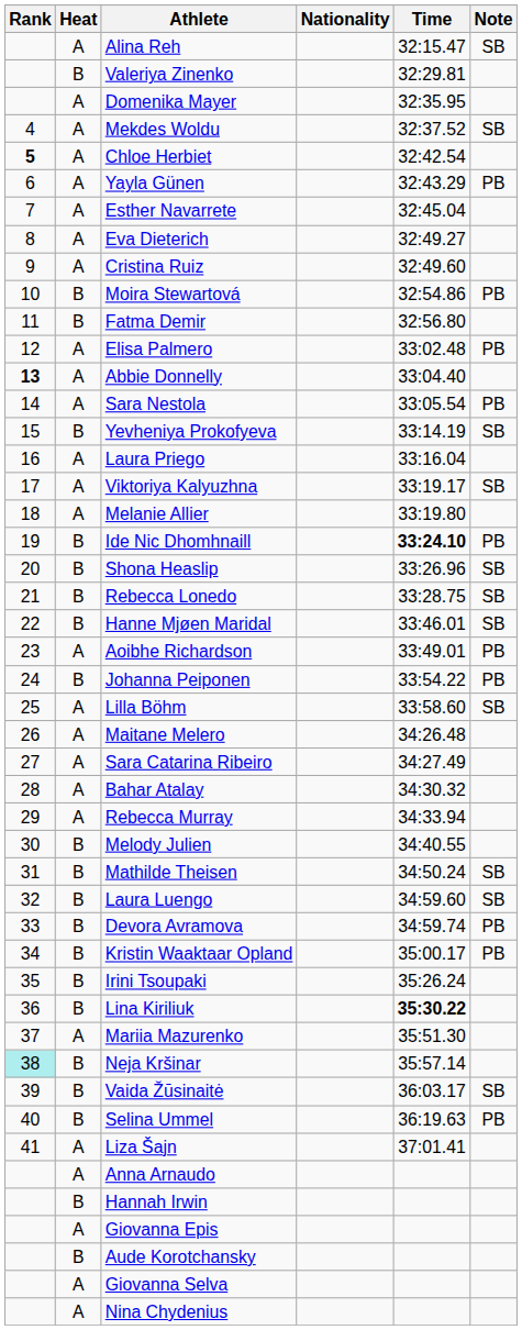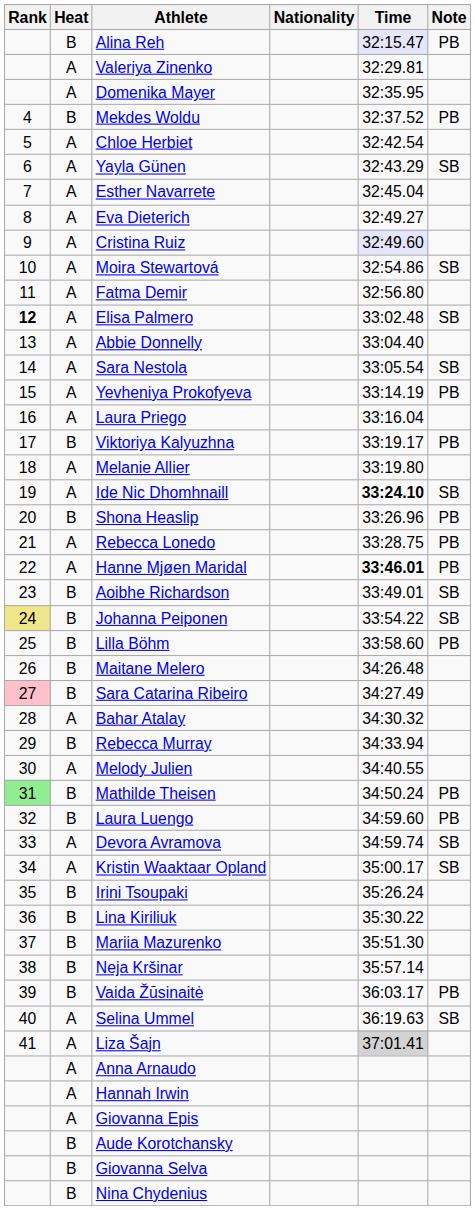 <table class="wikitable sortable" style=" text-align:center; font-size:95%;">
 <tr>
 </tr>
 <tr>
 <th>Rank</th>
 <th>Heat</th>
 <th>Athlete</th>
 <th>Nationality</th>
 <th>Time</th>
 <th>Note</th>
 </tr>
 <tr>
 <td></td>
-<td>A</td>
+<td>B</td>
 <td align=left><a href='#'>Alina Reh</a></td>
 <td align=left></td>
-<td>32:15.47</td>
-<td>SB</td>
+<td style="background: lavender;">32:15.47</td>
+<td>PB</td>
 </tr>
 <tr>
 <td></td>
-<td>B</td>
+<td>A</td>
 <td align=left><a href='#'>Valeriya Zinenko</a></td>
 <td align=left></td>
 <td>32:29.81</td>
 <td></td>
 </tr>
 <tr>
 <td></td>
 <td>A</td>
 <td align=left><a href='#'>Domenika Mayer</a></td>
 <td align=left></td>
 <td>32:35.95</td>
 <td></td>
 </tr>
 <tr>
 <td>4</td>
-<td>A</td>
+<td>B</td>
 <td align=left><a href='#'>Mekdes Woldu</a></td>
 <td align=left></td>
 <td>32:37.52</td>
-<td>SB</td>
+<td>PB</td>
 </tr>
 <tr>
-<td><strong>5</strong></td>
+<td>5</td>
 <td>A</td>
 <td align=left><a href='#'>Chloe Herbiet</a></td>
 <td align=left></td>
 <td>32:42.54</td>
 <td></td>
 </tr>
 <tr>
 <td>6</td>
 <td>A</td>
 <td align=left><a href='#'>Yayla Günen</a></td>
 <td align=left></td>
 <td>32:43.29</td>
-<td>PB</td>
+<td>SB</td>
 </tr>
 <tr>
 <td>7</td>
 <td>A</td>
 <td align=left><a href='#'>Esther Navarrete</a></td>
 <td align=left></td>
 <td>32:45.04</td>
 <td></td>
 </tr>
 <tr>
 <td>8</td>
 <td>A</td>
 <td align=left><a href='#'>Eva Dieterich</a></td>
 <td align=left></td>
 <td>32:49.27</td>
 <td></td>
 </tr>
 <tr>
 <td>9</td>
 <td>A</td>
 <td align=left><a href='#'>Cristina Ruiz</a></td>
 <td align=left></td>
-<td>32:49.60</td>
+<td style="background: lavender;">32:49.60</td>
 <td></td>
 </tr>
 <tr>
 <td>10</td>
-<td>B</td>
+<td>A</td>
 <td align=left><a href='#'>Moira Stewartová</a></td>
 <td align=left></td>
 <td>32:54.86</td>
-<td>PB</td>
+<td>SB</td>
 </tr>
 <tr>
 <td>11</td>
-<td>B</td>
+<td>A</td>
 <td align=left><a href='#'>Fatma Demir</a></td>
 <td align=left></td>
 <td>32:56.80</td>
 <td></td>
 </tr>
 <tr>
-<td>12</td>
+<td><strong>12</strong></td>
 <td>A</td>
 <td align=left><a href='#'>Elisa Palmero</a></td>
 <td align=left></td>
 <td>33:02.48</td>
-<td>PB</td>
+<td>SB</td>
 </tr>
 <tr>
-<td><strong>13</strong></td>
+<td>13</td>
 <td>A</td>
 <td align=left><a href='#'>Abbie Donnelly</a></td>
 <td align=left></td>
 <td>33:04.40</td>
 <td></td>
 </tr>
 <tr>
 <td>14</td>
 <td>A</td>
 <td align=left><a href='#'>Sara Nestola</a></td>
 <td align=left></td>
 <td>33:05.54</td>
-<td>PB</td>
+<td>SB</td>
 </tr>
 <tr>
 <td>15</td>
-<td>B</td>
+<td>A</td>
 <td align=left><a href='#'>Yevheniya Prokofyeva</a></td>
 <td align=left></td>
 <td>33:14.19</td>
-<td>SB</td>
+<td>PB</td>
 </tr>
 <tr>
 <td>16</td>
 <td>A</td>
 <td align=left><a href='#'>Laura Priego</a></td>
 <td align=left></td>
 <td>33:16.04</td>
 <td></td>
 </tr>
 <tr>
 <td>17</td>
-<td>A</td>
+<td>B</td>
 <td align=left><a href='#'>Viktoriya Kalyuzhna</a></td>
 <td align=left></td>
 <td>33:19.17</td>
-<td>SB</td>
+<td>PB</td>
 </tr>
 <tr>
 <td>18</td>
 <td>A</td>
 <td align=left><a href='#'>Melanie Allier</a></td>
 <td align=left></td>
 <td>33:19.80</td>
 <td></td>
 </tr>
 <tr>
 <td>19</td>
-<td>B</td>
+<td>A</td>
 <td align=left><a href='#'>Ide Nic Dhomhnaill</a></td>
 <td align=left></td>
 <td><strong>33:24.10</strong></td>
-<td>PB</td>
+<td>SB</td>
 </tr>
 <tr>
 <td>20</td>
 <td>B</td>
 <td align=left><a href='#'>Shona Heaslip</a></td>
 <td align=left></td>
 <td>33:26.96</td>
+<td>PB</td>
+</tr>
+<tr>
+<td>21</td>
+<td>A</td>
+<td align=left><a href='#'>Rebecca Lonedo</a></td>
+<td align=left></td>
+<td>33:28.75</td>
+<td>PB</td>
+</tr>
+<tr>
+<td>22</td>
+<td>A</td>
+<td align=left><a href='#'>Hanne Mjøen Maridal</a></td>
+<td align=left></td>
+<td><strong>33:46.01</strong></td>
+<td>PB</td>
+</tr>
+<tr>
+<td>23</td>
+<td>B</td>
+<td align=left><a href='#'>Aoibhe Richardson</a></td>
+<td align=left></td>
+<td>33:49.01</td>
 <td>SB</td>
 </tr>
 <tr>
-<td>21</td>
-<td>B</td>
-<td align=left><a href='#'>Rebecca Lonedo</a></td>
-<td align=left></td>
-<td>33:28.75</td>
-<td>SB</td>
-</tr>
-<tr>
-<td>22</td>
-<td>B</td>
-<td align=left><a href='#'>Hanne Mjøen Maridal</a></td>
-<td align=left></td>
-<td>33:46.01</td>
-<td>SB</td>
-</tr>
-<tr>
-<td>23</td>
-<td>A</td>
-<td align=left><a href='#'>Aoibhe Richardson</a></td>
-<td align=left></td>
-<td>33:49.01</td>
-<td>PB</td>
-</tr>
-<tr>
-<td>24</td>
+<td style="background: khaki;">24</td>
 <td>B</td>
 <td align=left><a href='#'>Johanna Peiponen</a></td>
 <td align=left></td>
 <td>33:54.22</td>
+<td>SB</td>
+</tr>
+<tr>
+<td>25</td>
+<td>B</td>
+<td align=left><a href='#'>Lilla Böhm</a></td>
+<td align=left></td>
+<td>33:58.60</td>
 <td>PB</td>
 </tr>
 <tr>
-<td>25</td>
-<td>A</td>
-<td align=left><a href='#'>Lilla Böhm</a></td>
-<td align=left></td>
-<td>33:58.60</td>
-<td>SB</td>
-</tr>
-<tr>
 <td>26</td>
-<td>A</td>
+<td>B</td>
 <td align=left><a href='#'>Maitane Melero</a></td>
 <td align=left></td>
 <td>34:26.48</td>
 <td></td>
 </tr>
 <tr>
-<td>27</td>
-<td>A</td>
+<td style="background: pink;">27</td>
+<td>B</td>
 <td align=left><a href='#'>Sara Catarina Ribeiro</a></td>
 <td align=left></td>
 <td>34:27.49</td>
 <td></td>
 </tr>
 <tr>
 <td>28</td>
 <td>A</td>
 <td align=left><a href='#'>Bahar Atalay</a></td>
 <td align=left></td>
 <td>34:30.32</td>
 <td></td>
 </tr>
 <tr>
 <td>29</td>
-<td>A</td>
+<td>B</td>
 <td align=left><a href='#'>Rebecca Murray</a></td>
 <td align=left></td>
 <td>34:33.94</td>
 <td></td>
 </tr>
 <tr>
 <td>30</td>
-<td>B</td>
+<td>A</td>
 <td align=left><a href='#'>Melody Julien</a></td>
 <td align=left></td>
 <td>34:40.55</td>
 <td></td>
 </tr>
 <tr>
-<td>31</td>
+<td style="background: lightgreen;">31</td>
 <td>B</td>
 <td align=left><a href='#'>Mathilde Theisen</a></td>
 <td align=left></td>
 <td>34:50.24</td>
-<td>SB</td>
+<td>PB</td>
 </tr>
 <tr>
 <td>32</td>
 <td>B</td>
 <td align=left><a href='#'>Laura Luengo</a></td>
 <td align=left></td>
 <td>34:59.60</td>
+<td>PB</td>
+</tr>
+<tr>
+<td>33</td>
+<td>A</td>
+<td align=left><a href='#'>Devora Avramova</a></td>
+<td align=left></td>
+<td>34:59.74</td>
 <td>SB</td>
 </tr>
 <tr>
-<td>33</td>
-<td>B</td>
-<td align=left><a href='#'>Devora Avramova</a></td>
-<td align=left></td>
-<td>34:59.74</td>
-<td>PB</td>
-</tr>
-<tr>
 <td>34</td>
-<td>B</td>
+<td>A</td>
 <td align=left><a href='#'>Kristin Waaktaar Opland</a></td>
 <td align=left></td>
 <td>35:00.17</td>
-<td>PB</td>
+<td>SB</td>
 </tr>
 <tr>
 <td>35</td>
 <td>B</td>
 <td align=left><a href='#'>Irini Tsoupaki</a></td>
 <td align=left></td>
 <td>35:26.24</td>
 <td></td>
 </tr>
 <tr>
 <td>36</td>
 <td>B</td>
 <td align=left><a href='#'>Lina Kiriliuk</a></td>
 <td align=left></td>
-<td><strong>35:30.22</strong></td>
+<td>35:30.22</td>
 <td></td>
 </tr>
 <tr>
 <td>37</td>
-<td>A</td>
+<td>B</td>
 <td align=left><a href='#'>Mariia Mazurenko</a></td>
 <td align=left></td>
 <td>35:51.30</td>
 <td></td>
 </tr>
 <tr>
-<td style="background: paleturquoise;">38</td>
+<td>38</td>
 <td>B</td>
 <td align=left><a href='#'>Neja Kršinar</a></td>
 <td align=left></td>
 <td>35:57.14</td>
 <td></td>
 </tr>
 <tr>
 <td>39</td>
 <td>B</td>
 <td align=left><a href='#'>Vaida Žūsinaitė</a></td>
 <td align=left></td>
 <td>36:03.17</td>
-<td>SB</td>
+<td>PB</td>
 </tr>
 <tr>
 <td>40</td>
-<td>B</td>
+<td>A</td>
 <td align=left><a href='#'>Selina Ummel</a></td>
 <td align=left></td>
 <td>36:19.63</td>
-<td>PB</td>
+<td>SB</td>
 </tr>
 <tr>
 <td>41</td>
 <td>A</td>
 <td align=left><a href='#'>Liza Šajn</a></td>
 <td align=left></td>
-<td>37:01.41</td>
+<td style="background: lightgrey;">37:01.41</td>
 <td></td>
 </tr>
 <tr>
 <td></td>
 <td>A</td>
 <td align=left><a href='#'>Anna Arnaudo</a></td>
 <td align=left></td>
 <td></td>
 <td></td>
 </tr>
 <tr>
 <td></td>
-<td>B</td>
+<td>A</td>
 <td align=left><a href='#'>Hannah Irwin</a></td>
 <td align=left></td>
 <td></td>
 <td></td>
 </tr>
 <tr>
 <td></td>
 <td>A</td>
 <td align=left><a href='#'>Giovanna Epis</a></td>
 <td align=left></td>
 <td></td>
 <td></td>
 </tr>
 <tr>
 <td></td>
 <td>B</td>
 <td align=left><a href='#'>Aude Korotchansky</a></td>
 <td align=left></td>
 <td></td>
 <td></td>
 </tr>
 <tr>
 <td></td>
-<td>A</td>
+<td>B</td>
 <td align=left><a href='#'>Giovanna Selva</a></td>
 <td align=left></td>
 <td></td>
 <td></td>
 </tr>
 <tr>
 <td></td>
-<td>A</td>
+<td>B</td>
 <td align=left><a href='#'>Nina Chydenius</a></td>
 <td align=left></td>
 <td></td>
 <td></td>
 </tr>
 </table>
